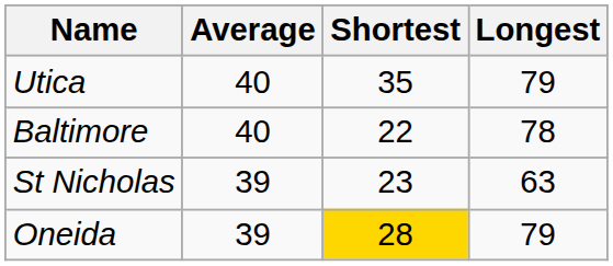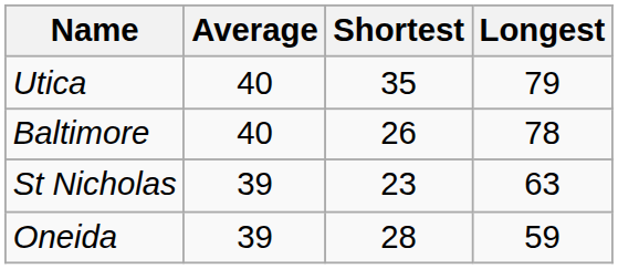 <table Class="wikitable">
 <tr>
 <th>Name</th>
 <th>Average</th>
 <th>Shortest</th>
 <th>Longest</th>
 </tr>
 <tr>
 <td><em>Utica</em></td>
 <td style="text-align:center;">40</td>
 <td style="text-align:center;">35</td>
 <td style="text-align:center;">79</td>
 </tr>
 <tr>
 <td><em>Baltimore</em></td>
 <td style="text-align:center;">40</td>
-<td style="text-align:center;">22</td>
+<td style="text-align:center;">26</td>
 <td style="text-align:center;">78</td>
 </tr>
 <tr>
 <td><em>St Nicholas</em></td>
 <td style="text-align:center;">39</td>
 <td style="text-align:center;">23</td>
 <td style="text-align:center;">63</td>
 </tr>
 <tr>
 <td><em>Oneida</em></td>
 <td style="text-align:center;">39</td>
-<td style="background: gold; text-align:center;">28</td>
-<td style="text-align:center;">79</td>
+<td style="text-align:center;">28</td>
+<td style="text-align:center;">59</td>
 </tr>
 </table>
